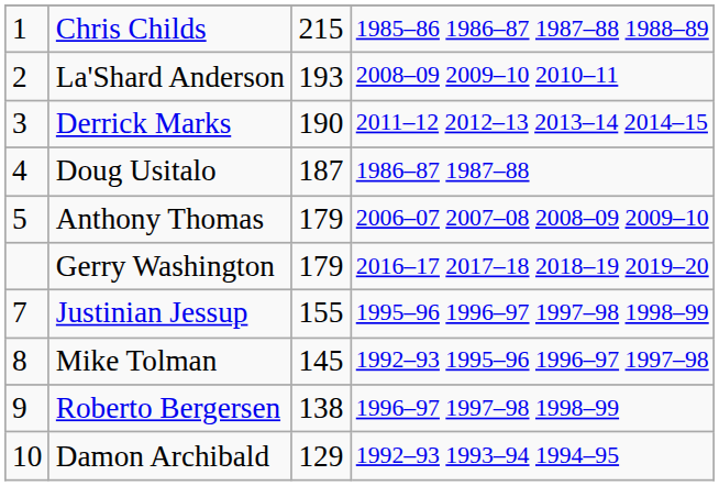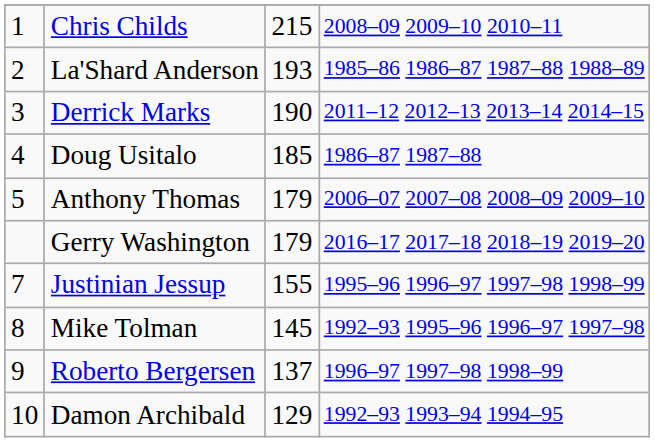 <table class="wikitable">
 <tr>
 </tr>
 <tr>
 <td>1</td>
 <td><a href='#'>Chris Childs</a></td>
 <td>215</td>
-<td style="font-size:80%;"><a href='#'>1985–86</a> <a href='#'>1986–87</a> <a href='#'>1987–88</a> <a href='#'>1988–89</a></td>
+<td style="font-size:80%;"><a href='#'>2008–09</a> <a href='#'>2009–10</a> <a href='#'>2010–11</a></td>
 </tr>
 <tr>
 <td>2</td>
 <td>La'Shard Anderson</td>
 <td>193</td>
-<td style="font-size:80%;"><a href='#'>2008–09</a> <a href='#'>2009–10</a> <a href='#'>2010–11</a></td>
+<td style="font-size:80%;"><a href='#'>1985–86</a> <a href='#'>1986–87</a> <a href='#'>1987–88</a> <a href='#'>1988–89</a></td>
 </tr>
 <tr>
 <td>3</td>
 <td><a href='#'>Derrick Marks</a></td>
 <td>190</td>
 <td style="font-size:80%;"><a href='#'>2011–12</a> <a href='#'>2012–13</a> <a href='#'>2013–14</a> <a href='#'>2014–15</a></td>
 </tr>
 <tr>
 <td>4</td>
 <td>Doug Usitalo</td>
-<td>187</td>
+<td>185</td>
 <td style="font-size:80%;"><a href='#'>1986–87</a> <a href='#'>1987–88</a></td>
 </tr>
 <tr>
 <td>5</td>
 <td>Anthony Thomas</td>
 <td>179</td>
 <td style="font-size:80%;"><a href='#'>2006–07</a> <a href='#'>2007–08</a> <a href='#'>2008–09</a> <a href='#'>2009–10</a></td>
 </tr>
 <tr>
 <td></td>
 <td>Gerry Washington</td>
 <td>179</td>
 <td style="font-size:80%;"><a href='#'>2016–17</a> <a href='#'>2017–18</a> <a href='#'>2018–19</a> <a href='#'>2019–20</a></td>
 </tr>
 <tr>
 <td>7</td>
 <td><a href='#'>Justinian Jessup</a></td>
 <td>155</td>
 <td style="font-size:80%;"><a href='#'>1995–96</a> <a href='#'>1996–97</a> <a href='#'>1997–98</a> <a href='#'>1998–99</a></td>
 </tr>
 <tr>
 <td>8</td>
 <td>Mike Tolman</td>
 <td>145</td>
 <td style="font-size:80%;"><a href='#'>1992–93</a> <a href='#'>1995–96</a> <a href='#'>1996–97</a> <a href='#'>1997–98</a></td>
 </tr>
 <tr>
 <td>9</td>
 <td><a href='#'>Roberto Bergersen</a></td>
-<td>138</td>
+<td>137</td>
 <td style="font-size:80%;"><a href='#'>1996–97</a> <a href='#'>1997–98</a> <a href='#'>1998–99</a></td>
 </tr>
 <tr>
 <td>10</td>
 <td>Damon Archibald</td>
 <td>129</td>
 <td style="font-size:80%;"><a href='#'>1992–93</a> <a href='#'>1993–94</a> <a href='#'>1994–95</a></td>
 </tr>
 </table>
